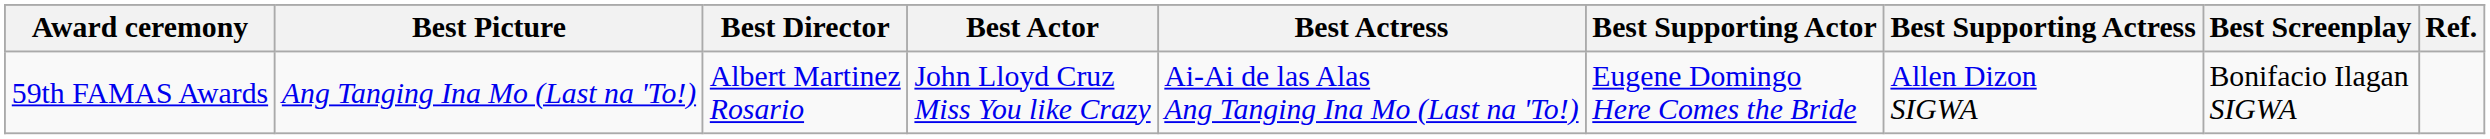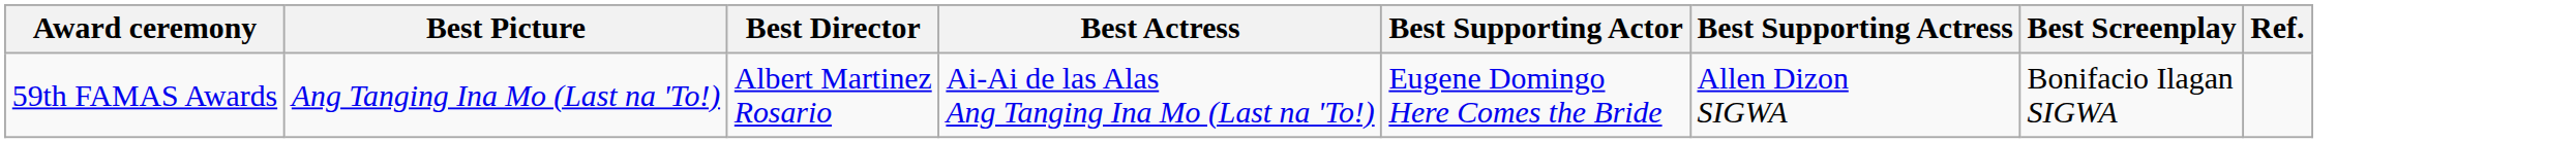 <table class="wikitable">
 <tr>
 <th>Award ceremony</th>
 <th>Best Picture</th>
 <th>Best Director</th>
-<th>Best Actor</th>
 <th>Best Actress</th>
 <th>Best Supporting Actor</th>
 <th>Best Supporting Actress</th>
 <th>Best Screenplay</th>
 <th>Ref.</th>
 </tr>
 <tr>
 <td><a href='#'>59th FAMAS Awards</a></td>
 <td><em><a href='#'>Ang Tanging Ina Mo (Last na 'To!)</a></em></td>
 <td><a href='#'>Albert Martinez</a><br><em><a href='#'>Rosario</a></em></td>
-<td><a href='#'>John Lloyd Cruz</a><br><em><a href='#'>Miss You like Crazy</a></em></td>
 <td><a href='#'>Ai-Ai de las Alas</a><br><em><a href='#'>Ang Tanging Ina Mo (Last na 'To!)</a></em></td>
 <td><a href='#'>Eugene Domingo</a><br><em><a href='#'>Here Comes the Bride</a></em></td>
 <td><a href='#'>Allen Dizon</a><br><em>SIGWA</em></td>
 <td>Bonifacio Ilagan<br><em>SIGWA</em></td>
 <td></td>
 </tr>
 </table>
